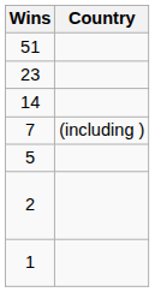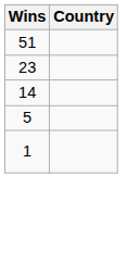 <table class="wikitable">
 <tr>
 <th>Wins</th>
 <th>Country</th>
 </tr>
 <tr>
 <td align=center>51</td>
 <td></td>
 </tr>
 <tr>
 <td align=center>23</td>
 <td></td>
 </tr>
 <tr>
 <td align=center>14</td>
 <td></td>
 </tr>
 <tr>
-<td align=center>7</td>
-<td> (including )</td>
-</tr>
-<tr>
 <td align=center>5</td>
 <td><br></td>
-</tr>
-<tr>
-<td align=center>2</td>
-<td><br><br><br></td>
 </tr>
 <tr>
 <td align=center>1</td>
 <td><br><br></td>
 </tr>
 </table>
